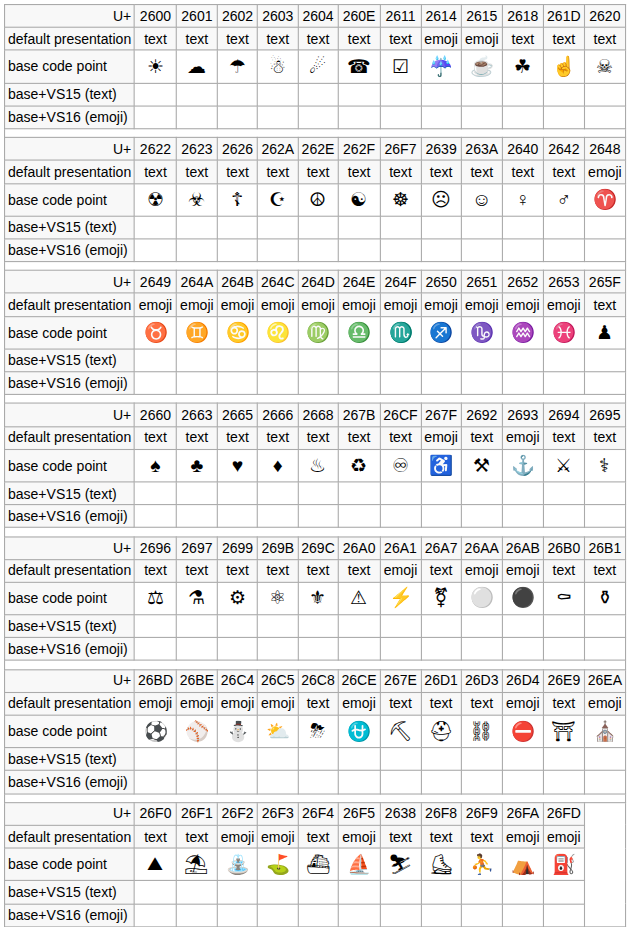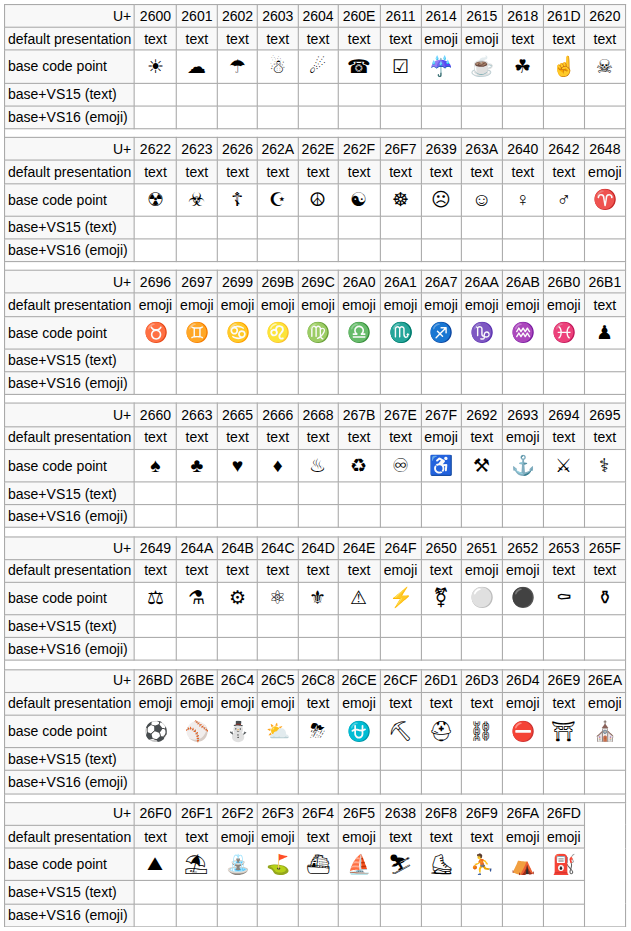 <table class="wikitable nounderlines" style="border-collapse:collapse;background:#FFFFFF;font-size:large;text-align:center">
 <tr style="background:#F8F8F8;font-size:small">
 <td style="text-align:right">U+</td>
 <td>2600</td>
 <td>2601</td>
 <td>2602</td>
 <td>2603</td>
 <td>2604</td>
 <td>260E</td>
 <td>2611</td>
 <td>2614</td>
 <td>2615</td>
 <td>2618</td>
 <td>261D</td>
 <td>2620</td>
 </tr>
 <tr style="background:#F8F8F8;font-size:small">
 <td style="text-align:left">default presentation</td>
 <td>text</td>
 <td>text</td>
 <td>text</td>
 <td>text</td>
 <td>text</td>
 <td>text</td>
 <td>text</td>
 <td>emoji</td>
 <td>emoji</td>
 <td>text</td>
 <td>text</td>
 <td>text</td>
 </tr>
 <tr>
 <td style="background:#F8F8F8;font-size:small;text-align:left">base code point</td>
 <td>☀</td>
 <td>☁</td>
 <td>☂</td>
 <td>☃</td>
 <td>☄</td>
 <td>☎</td>
 <td>☑</td>
 <td>☔</td>
 <td>☕</td>
 <td>☘</td>
 <td>☝</td>
 <td>☠</td>
 </tr>
 <tr>
 <td style="background:#F8F8F8;font-size:small;text-align:left">base+VS15 (text)</td>
 <td></td>
 <td></td>
 <td></td>
 <td></td>
 <td></td>
 <td></td>
 <td></td>
 <td></td>
 <td></td>
 <td></td>
 <td></td>
 <td></td>
 </tr>
 <tr>
 <td style="background:#F8F8F8;font-size:small;text-align:left">base+VS16 (emoji)</td>
 <td></td>
 <td></td>
 <td></td>
 <td></td>
 <td></td>
 <td></td>
 <td></td>
 <td></td>
 <td></td>
 <td></td>
 <td></td>
 <td></td>
 </tr>
 <tr>
 <td colspan="13"></td>
 </tr>
 <tr style="background:#F8F8F8;font-size:small">
 <td style="text-align:right">U+</td>
 <td>2622</td>
 <td>2623</td>
 <td>2626</td>
 <td>262A</td>
 <td>262E</td>
 <td>262F</td>
 <td>26F7</td>
 <td>2639</td>
 <td>263A</td>
 <td>2640</td>
 <td>2642</td>
 <td>2648</td>
 </tr>
 <tr style="background:#F8F8F8;font-size:small">
 <td style="text-align:left">default presentation</td>
 <td>text</td>
 <td>text</td>
 <td>text</td>
 <td>text</td>
 <td>text</td>
 <td>text</td>
 <td>text</td>
 <td>text</td>
 <td>text</td>
 <td>text</td>
 <td>text</td>
 <td>emoji</td>
 </tr>
 <tr>
 <td style="background:#F8F8F8;font-size:small;text-align:left">base code point</td>
 <td>☢</td>
 <td>☣</td>
 <td>☦</td>
 <td>☪</td>
 <td>☮</td>
 <td>☯</td>
 <td>☸</td>
 <td>☹</td>
 <td>☺</td>
 <td>♀</td>
 <td>♂</td>
 <td>♈</td>
 </tr>
 <tr>
 <td style="background:#F8F8F8;font-size:small;text-align:left">base+VS15 (text)</td>
 <td></td>
 <td></td>
 <td></td>
 <td></td>
 <td></td>
 <td></td>
 <td></td>
 <td></td>
 <td></td>
 <td></td>
 <td></td>
 <td></td>
 </tr>
 <tr>
 <td style="background:#F8F8F8;font-size:small;text-align:left">base+VS16 (emoji)</td>
 <td></td>
 <td></td>
 <td></td>
 <td></td>
 <td></td>
 <td></td>
 <td></td>
 <td></td>
 <td></td>
 <td></td>
 <td></td>
 <td></td>
 </tr>
 <tr>
 <td colspan="13"></td>
 </tr>
 <tr style="background:#F8F8F8;font-size:small">
 <td style="text-align:right">U+</td>
-<td>2649</td>
-<td>264A</td>
-<td>264B</td>
-<td>264C</td>
-<td>264D</td>
-<td>264E</td>
-<td>264F</td>
-<td>2650</td>
-<td>2651</td>
-<td>2652</td>
-<td>2653</td>
-<td>265F</td>
+<td>2696</td>
+<td>2697</td>
+<td>2699</td>
+<td>269B</td>
+<td>269C</td>
+<td>26A0</td>
+<td>26A1</td>
+<td>26A7</td>
+<td>26AA</td>
+<td>26AB</td>
+<td>26B0</td>
+<td>26B1</td>
 </tr>
 <tr style="background:#F8F8F8;font-size:small">
 <td style="text-align:left">default presentation</td>
 <td>emoji</td>
 <td>emoji</td>
 <td>emoji</td>
 <td>emoji</td>
 <td>emoji</td>
 <td>emoji</td>
 <td>emoji</td>
 <td>emoji</td>
 <td>emoji</td>
 <td>emoji</td>
 <td>emoji</td>
 <td>text</td>
 </tr>
 <tr>
 <td style="background:#F8F8F8;font-size:small;text-align:left">base code point</td>
 <td>♉</td>
 <td>♊</td>
 <td>♋</td>
 <td>♌</td>
 <td>♍</td>
 <td>♎</td>
 <td>♏</td>
 <td>♐</td>
 <td>♑</td>
 <td>♒</td>
 <td>♓</td>
 <td>♟</td>
 </tr>
 <tr>
 <td style="background:#F8F8F8;font-size:small;text-align:left">base+VS15 (text)</td>
 <td></td>
 <td></td>
 <td></td>
 <td></td>
 <td></td>
 <td></td>
 <td></td>
 <td></td>
 <td></td>
 <td></td>
 <td></td>
 <td></td>
 </tr>
 <tr>
 <td style="background:#F8F8F8;font-size:small;text-align:left">base+VS16 (emoji)</td>
 <td></td>
 <td></td>
 <td></td>
 <td></td>
 <td></td>
 <td></td>
 <td></td>
 <td></td>
 <td></td>
 <td></td>
 <td></td>
 <td></td>
 </tr>
 <tr>
 <td colspan="13"></td>
 </tr>
 <tr style="background:#F8F8F8;font-size:small">
 <td style="text-align:right">U+</td>
 <td>2660</td>
 <td>2663</td>
 <td>2665</td>
 <td>2666</td>
 <td>2668</td>
 <td>267B</td>
-<td>26CF</td>
+<td>267E</td>
 <td>267F</td>
 <td>2692</td>
 <td>2693</td>
 <td>2694</td>
 <td>2695</td>
 </tr>
 <tr style="background:#F8F8F8;font-size:small">
 <td style="text-align:left">default presentation</td>
 <td>text</td>
 <td>text</td>
 <td>text</td>
 <td>text</td>
 <td>text</td>
 <td>text</td>
 <td>text</td>
 <td>emoji</td>
 <td>text</td>
 <td>emoji</td>
 <td>text</td>
 <td>text</td>
 </tr>
 <tr>
 <td style="background:#F8F8F8;font-size:small;text-align:left">base code point</td>
 <td>♠</td>
 <td>♣</td>
 <td>♥</td>
 <td>♦</td>
 <td>♨</td>
 <td>♻</td>
 <td>♾</td>
 <td>♿</td>
 <td>⚒</td>
 <td>⚓</td>
 <td>⚔</td>
 <td>⚕</td>
 </tr>
 <tr>
 <td style="background:#F8F8F8;font-size:small;text-align:left">base+VS15 (text)</td>
 <td></td>
 <td></td>
 <td></td>
 <td></td>
 <td></td>
 <td></td>
 <td></td>
 <td></td>
 <td></td>
 <td></td>
 <td></td>
 <td></td>
 </tr>
 <tr>
 <td style="background:#F8F8F8;font-size:small;text-align:left">base+VS16 (emoji)</td>
 <td></td>
 <td></td>
 <td></td>
 <td></td>
 <td></td>
 <td></td>
 <td></td>
 <td></td>
 <td></td>
 <td></td>
 <td></td>
 <td></td>
 </tr>
 <tr>
 <td colspan="13"></td>
 </tr>
 <tr style="background:#F8F8F8;font-size:small">
 <td style="text-align:right">U+</td>
-<td>2696</td>
-<td>2697</td>
-<td>2699</td>
-<td>269B</td>
-<td>269C</td>
-<td>26A0</td>
-<td>26A1</td>
-<td>26A7</td>
-<td>26AA</td>
-<td>26AB</td>
-<td>26B0</td>
-<td>26B1</td>
+<td>2649</td>
+<td>264A</td>
+<td>264B</td>
+<td>264C</td>
+<td>264D</td>
+<td>264E</td>
+<td>264F</td>
+<td>2650</td>
+<td>2651</td>
+<td>2652</td>
+<td>2653</td>
+<td>265F</td>
 </tr>
 <tr style="background:#F8F8F8;font-size:small">
 <td style="text-align:left">default presentation</td>
 <td>text</td>
 <td>text</td>
 <td>text</td>
 <td>text</td>
 <td>text</td>
 <td>text</td>
 <td>emoji</td>
 <td>text</td>
 <td>emoji</td>
 <td>emoji</td>
 <td>text</td>
 <td>text</td>
 </tr>
 <tr>
 <td style="background:#F8F8F8;font-size:small;text-align:left">base code point</td>
 <td>⚖</td>
 <td>⚗</td>
 <td>⚙</td>
 <td>⚛</td>
 <td>⚜</td>
 <td>⚠</td>
 <td>⚡</td>
 <td>⚧</td>
 <td>⚪</td>
 <td>⚫</td>
 <td>⚰</td>
 <td>⚱</td>
 </tr>
 <tr>
 <td style="background:#F8F8F8;font-size:small;text-align:left">base+VS15 (text)</td>
 <td></td>
 <td></td>
 <td></td>
 <td></td>
 <td></td>
 <td></td>
 <td></td>
 <td></td>
 <td></td>
 <td></td>
 <td></td>
 <td></td>
 </tr>
 <tr>
 <td style="background:#F8F8F8;font-size:small;text-align:left">base+VS16 (emoji)</td>
 <td></td>
 <td></td>
 <td></td>
 <td></td>
 <td></td>
 <td></td>
 <td></td>
 <td></td>
 <td></td>
 <td></td>
 <td></td>
 <td></td>
 </tr>
 <tr>
 <td colspan="13"></td>
 </tr>
 <tr style="background:#F8F8F8;font-size:small">
 <td style="text-align:right">U+</td>
 <td>26BD</td>
 <td>26BE</td>
 <td>26C4</td>
 <td>26C5</td>
 <td>26C8</td>
 <td>26CE</td>
-<td>267E</td>
+<td>26CF</td>
 <td>26D1</td>
 <td>26D3</td>
 <td>26D4</td>
 <td>26E9</td>
 <td>26EA</td>
 </tr>
 <tr style="background:#F8F8F8;font-size:small">
 <td style="text-align:left">default presentation</td>
 <td>emoji</td>
 <td>emoji</td>
 <td>emoji</td>
 <td>emoji</td>
 <td>text</td>
 <td>emoji</td>
 <td>text</td>
 <td>text</td>
 <td>text</td>
 <td>emoji</td>
 <td>text</td>
 <td>emoji</td>
 </tr>
 <tr>
 <td style="background:#F8F8F8;font-size:small;text-align:left">base code point</td>
 <td>⚽</td>
 <td>⚾</td>
 <td>⛄</td>
 <td>⛅</td>
 <td>⛈</td>
 <td>⛎</td>
 <td>⛏</td>
 <td>⛑</td>
 <td>⛓</td>
 <td>⛔</td>
 <td>⛩</td>
 <td>⛪</td>
 </tr>
 <tr>
 <td style="background:#F8F8F8;font-size:small;text-align:left">base+VS15 (text)</td>
 <td></td>
 <td></td>
 <td></td>
 <td></td>
 <td></td>
 <td></td>
 <td></td>
 <td></td>
 <td></td>
 <td></td>
 <td></td>
 <td></td>
 </tr>
 <tr>
 <td style="background:#F8F8F8;font-size:small;text-align:left">base+VS16 (emoji)</td>
 <td></td>
 <td></td>
 <td></td>
 <td></td>
 <td></td>
 <td></td>
 <td></td>
 <td></td>
 <td></td>
 <td></td>
 <td></td>
 <td></td>
 </tr>
 <tr>
 <td colspan="13"></td>
 </tr>
 <tr style="background:#F8F8F8;font-size:small">
 <td style="text-align:right">U+</td>
 <td>26F0</td>
 <td>26F1</td>
 <td>26F2</td>
 <td>26F3</td>
 <td>26F4</td>
 <td>26F5</td>
 <td>2638</td>
 <td>26F8</td>
 <td>26F9</td>
 <td>26FA</td>
 <td>26FD</td>
 </tr>
 <tr style="background:#F8F8F8;font-size:small">
 <td style="text-align:left">default presentation</td>
 <td>text</td>
 <td>text</td>
 <td>emoji</td>
 <td>emoji</td>
 <td>text</td>
 <td>emoji</td>
 <td>text</td>
 <td>text</td>
 <td>text</td>
 <td>emoji</td>
 <td>emoji</td>
 </tr>
 <tr>
 <td style="background:#F8F8F8;font-size:small;text-align:left">base code point</td>
 <td>⛰</td>
 <td>⛱</td>
 <td>⛲</td>
 <td>⛳</td>
 <td>⛴</td>
 <td>⛵</td>
 <td>⛷</td>
 <td>⛸</td>
 <td>⛹</td>
 <td>⛺</td>
 <td>⛽</td>
 </tr>
 <tr>
 <td style="background:#F8F8F8;font-size:small;text-align:left">base+VS15 (text)</td>
 <td></td>
 <td></td>
 <td></td>
 <td></td>
 <td></td>
 <td></td>
 <td></td>
 <td></td>
 <td></td>
 <td></td>
 <td></td>
 </tr>
 <tr>
 <td style="background:#F8F8F8;font-size:small;text-align:left">base+VS16 (emoji)</td>
 <td></td>
 <td></td>
 <td></td>
 <td></td>
 <td></td>
 <td></td>
 <td></td>
 <td></td>
 <td></td>
 <td></td>
 <td></td>
 </tr>
 </table>
